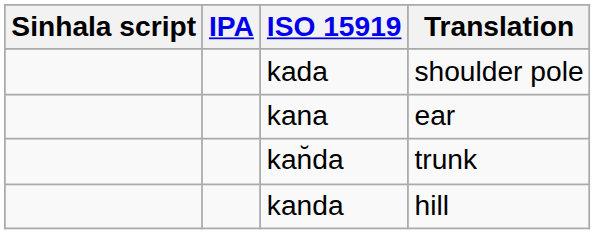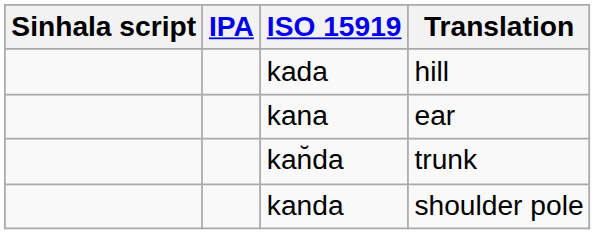 <table class="wikitable">
 <tr>
 <th>Sinhala script</th>
 <th><a href='#'>IPA</a></th>
 <th><a href='#'>ISO 15919</a></th>
 <th>Translation</th>
 </tr>
 <tr>
 <td></td>
 <td></td>
 <td>kada</td>
-<td>shoulder pole</td>
+<td>hill</td>
 </tr>
 <tr>
 <td></td>
 <td></td>
 <td>kana</td>
 <td>ear</td>
 </tr>
 <tr>
 <td></td>
 <td></td>
 <td>kan̆da</td>
 <td>trunk</td>
 </tr>
 <tr>
 <td></td>
 <td></td>
 <td>kanda</td>
-<td>hill</td>
+<td>shoulder pole</td>
 </tr>
 </table>
